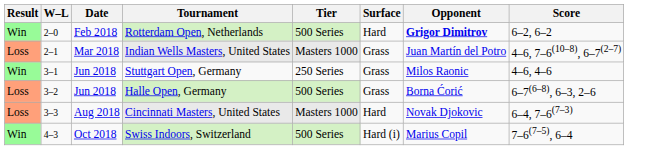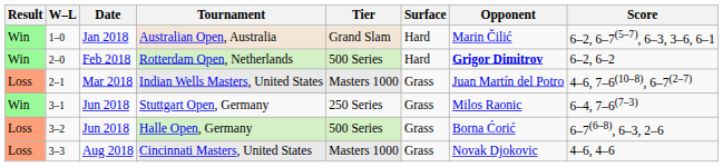 <table class="sortable wikitable">
 <tr>
 <th>Result</th>
 <th class="unsortable">W–L</th>
 <th>Date</th>
 <th>Tournament</th>
 <th>Tier</th>
 <th>Surface</th>
 <th>Opponent</th>
 <th class="unsortable">Score</th>
+</tr>
+<tr>
+<td bgcolor=98FB98>Win</td>
+<td><small>1–0</small></td>
+<td><a href='#'>Jan 2018</a></td>
+<td style="background:#f3e6d7;"><a href='#'>Australian Open</a>, Australia </td>
+<td style="background:#f3e6d7;">Grand Slam</td>
+<td>Hard</td>
+<td> <a href='#'>Marin Čilić</a></td>
+<td>6–2, 6–7<sup>(5–7)</sup>, 6–3, 3–6, 6–1</td>
 </tr>
 <tr>
 <td bgcolor=98FB98>Win</td>
 <td><small>2–0</small></td>
 <td><a href='#'>Feb 2018</a></td>
 <td style="background:#D4F1C5;"><a href='#'>Rotterdam Open</a>, Netherlands </td>
 <td style="background:#D4F1C5;">500 Series</td>
 <td>Hard</td>
 <td><strong> <a href='#'>Grigor Dimitrov</a></strong></td>
 <td>6–2, 6–2</td>
 </tr>
 <tr>
 <td bgcolor=FFA07A>Loss</td>
 <td><small>2–1</small></td>
 <td><a href='#'>Mar 2018</a></td>
 <td style="background:#e9e9e9;"><a href='#'>Indian Wells Masters</a>, United States</td>
 <td style="background:#e9e9e9;">Masters 1000</td>
 <td>Grass</td>
 <td> <a href='#'>Juan Martín del Potro</a></td>
 <td>4–6, 7–6<sup>(10–8)</sup>, 6–7<sup>(2–7)</sup></td>
 </tr>
 <tr>
 <td bgcolor=98FB98>Win</td>
 <td><small>3–1</small></td>
 <td><a href='#'>Jun 2018</a></td>
 <td><a href='#'>Stuttgart Open</a>, Germany</td>
 <td>250 Series</td>
 <td>Grass</td>
 <td> <a href='#'>Milos Raonic</a></td>
-<td>4–6, 4–6</td>
+<td>6–4, 7–6<sup>(7–3)</sup></td>
 </tr>
 <tr>
 <td bgcolor=FFA07A>Loss</td>
 <td><small>3–2</small></td>
 <td><a href='#'>Jun 2018</a></td>
 <td style="background:#D4F1C5;"><a href='#'>Halle Open</a>, Germany</td>
 <td style="background:#D4F1C5;">500 Series</td>
 <td>Grass</td>
 <td> <a href='#'>Borna Ćorić</a></td>
 <td>6–7<sup>(6–8)</sup>, 6–3, 2–6</td>
 </tr>
 <tr>
 <td bgcolor=FFA07A>Loss</td>
 <td><small>3–3</small></td>
 <td><a href='#'>Aug 2018</a></td>
 <td style="background:#e9e9e9;"><a href='#'>Cincinnati Masters</a>, United States</td>
 <td style="background:#e9e9e9;">Masters 1000</td>
-<td>Hard</td>
+<td>Grass</td>
 <td> <a href='#'>Novak Djokovic</a></td>
-<td>6–4, 7–6<sup>(7–3)</sup></td>
-</tr>
-<tr>
-<td bgcolor=98FB98>Win</td>
-<td><small>4–3</small></td>
-<td><a href='#'>Oct 2018</a></td>
-<td style="background:#D4F1C5;"><a href='#'>Swiss Indoors</a>, Switzerland </td>
-<td style="background:#D4F1C5;">500 Series</td>
-<td>Hard (i)</td>
-<td> <a href='#'>Marius Copil</a></td>
-<td>7–6<sup>(7–5)</sup>, 6–4</td>
+<td>4–6, 4–6</td>
 </tr>
 </table>
